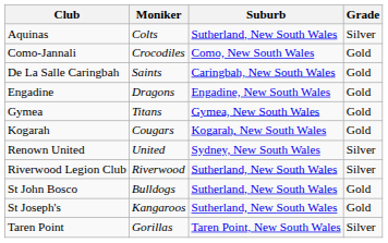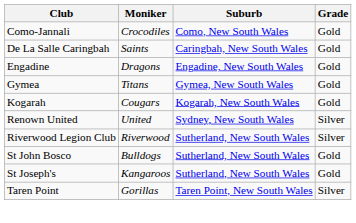 <table class="wikitable">
 <tr>
 <th>Club</th>
 <th>Moniker</th>
 <th>Suburb</th>
 <th>Grade</th>
-</tr>
-<tr>
-<td> Aquinas</td>
-<td><em>Colts</em></td>
-<td><a href='#'>Sutherland, New South Wales</a></td>
-<td>Silver</td>
 </tr>
 <tr>
 <td> Como-Jannali</td>
 <td><em>Crocodiles</em></td>
 <td><a href='#'>Como, New South Wales</a></td>
 <td>Gold</td>
 </tr>
 <tr>
 <td> De La Salle Caringbah</td>
 <td><em>Saints</em></td>
 <td><a href='#'>Caringbah, New South Wales</a></td>
 <td>Gold</td>
 </tr>
 <tr>
 <td> Engadine</td>
 <td><em>Dragons</em></td>
 <td><a href='#'>Engadine, New South Wales</a></td>
 <td>Gold</td>
 </tr>
 <tr>
 <td> Gymea</td>
 <td><em>Titans</em></td>
 <td><a href='#'>Gymea, New South Wales</a></td>
 <td>Gold</td>
 </tr>
 <tr>
 <td> Kogarah</td>
 <td><em>Cougars</em></td>
 <td><a href='#'>Kogarah, New South Wales</a></td>
 <td>Gold</td>
 </tr>
 <tr>
 <td> Renown United</td>
 <td><em>United</em></td>
 <td><a href='#'>Sydney, New South Wales</a></td>
 <td>Silver</td>
 </tr>
 <tr>
 <td> Riverwood Legion Club</td>
 <td><em>Riverwood</em></td>
 <td><a href='#'>Sutherland, New South Wales</a></td>
 <td>Silver</td>
 </tr>
 <tr>
 <td> St John Bosco</td>
 <td><em>Bulldogs</em></td>
 <td><a href='#'>Sutherland, New South Wales</a></td>
 <td>Gold</td>
 </tr>
 <tr>
 <td> St Joseph's</td>
 <td><em>Kangaroos</em></td>
 <td><a href='#'>Sutherland, New South Wales</a></td>
 <td>Gold</td>
 </tr>
 <tr>
 <td> Taren Point</td>
 <td><em>Gorillas</em></td>
 <td><a href='#'>Taren Point, New South Wales</a></td>
 <td>Silver</td>
 </tr>
 </table>
